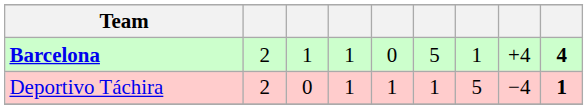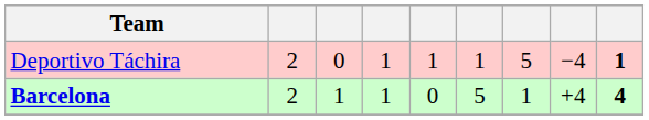 <table class="wikitable" style="text-align:center;">
 <tr>
 </tr>
 <tr>
 <th width="175">Team</th>
 <th width="25"></th>
 <th width="25"></th>
 <th width="25"></th>
 <th width="25"></th>
 <th width="25"></th>
 <th width="25"></th>
 <th width="25"></th>
 <th width="25"></th>
 </tr>
+<tr bgcolor=FFCCCC>
+<td align=left> <a href='#'>Deportivo Táchira</a></td>
+<td>2</td>
+<td>0</td>
+<td>1</td>
+<td>1</td>
+<td>1</td>
+<td>5</td>
+<td>−4</td>
+<td><strong>1</strong></td>
+</tr>
 <tr bgcolor=CCFFCC>
 <td align=left> <strong><a href='#'>Barcelona</a></strong></td>
 <td>2</td>
 <td>1</td>
 <td>1</td>
 <td>0</td>
 <td>5</td>
 <td>1</td>
 <td>+4</td>
 <td><strong>4</strong></td>
 </tr>
-<tr bgcolor=FFCCCC>
-<td align=left> <a href='#'>Deportivo Táchira</a></td>
-<td>2</td>
-<td>0</td>
-<td>1</td>
-<td>1</td>
-<td>1</td>
-<td>5</td>
-<td>−4</td>
-<td><strong>1</strong></td>
-</tr>
 <tr>
 </tr>
 </table>
